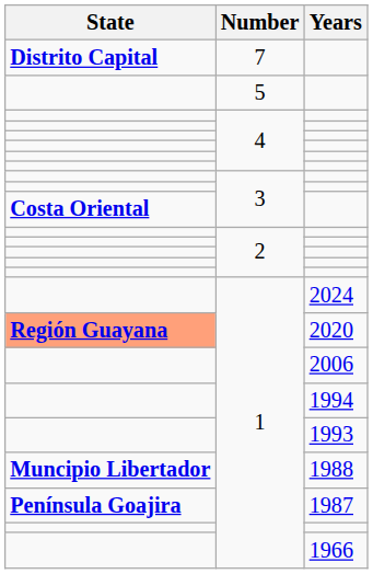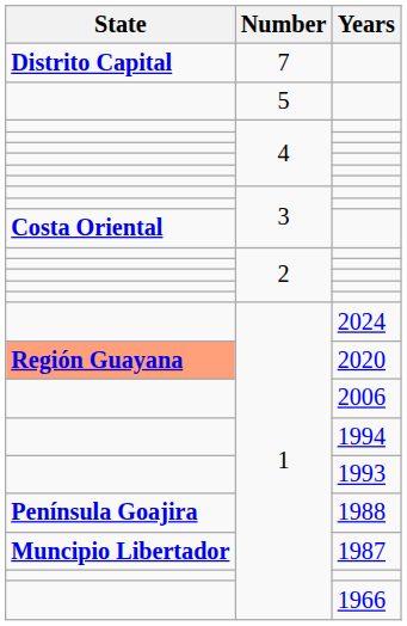 <table class="wikitable sortable">
 <tr>
 <th>State</th>
 <th>Number</th>
 <th>Years</th>
 </tr>
 <tr>
 <td><strong> <a href='#'>Distrito Capital</a></strong></td>
 <td style="text-align:center;">7</td>
 <td></td>
 </tr>
 <tr>
 <td><strong></strong></td>
 <td style="text-align:center;">5</td>
 <td></td>
 </tr>
 <tr>
 <td><strong></strong></td>
 <td rowspan="6" style="text-align:center;">4</td>
 <td></td>
 </tr>
 <tr>
 <td><strong></strong></td>
 <td></td>
 </tr>
 <tr>
 <td><strong></strong></td>
 <td></td>
 </tr>
 <tr>
 <td><strong></strong></td>
 <td></td>
 </tr>
 <tr>
 <td><strong></strong></td>
 <td></td>
 </tr>
 <tr>
 <td><strong></strong></td>
 <td></td>
 </tr>
 <tr>
 <td><strong></strong></td>
 <td rowspan="3" style="text-align:center;">3</td>
 <td></td>
 </tr>
 <tr>
 <td><strong></strong></td>
 <td></td>
 </tr>
 <tr>
 <td><strong> <a href='#'>Costa Oriental</a></strong></td>
 <td></td>
 </tr>
 <tr>
 <td><strong></strong></td>
 <td rowspan="5" style="text-align:center;">2</td>
 <td></td>
 </tr>
 <tr>
 <td><strong></strong></td>
 <td></td>
 </tr>
 <tr>
 <td><strong></strong></td>
 <td></td>
 </tr>
 <tr>
 <td><strong></strong></td>
 <td></td>
 </tr>
 <tr>
 <td><strong></strong></td>
 <td></td>
 </tr>
 <tr>
 <td><strong></strong></td>
 <td rowspan="9" style="text-align:center;">1</td>
 <td><a href='#'>2024</a></td>
 </tr>
 <tr>
 <td style="background: lightsalmon;"><strong> <a href='#'>Región Guayana</a></strong></td>
 <td><a href='#'>2020</a></td>
 </tr>
 <tr>
 <td><strong></strong></td>
 <td><a href='#'>2006</a></td>
 </tr>
 <tr>
 <td><strong></strong></td>
 <td><a href='#'>1994</a></td>
 </tr>
 <tr>
 <td><strong></strong></td>
 <td><a href='#'>1993</a></td>
 </tr>
 <tr>
-<td><strong> <a href='#'>Muncipio Libertador</a></strong></td>
+<td><strong> <a href='#'>Península Goajira</a></strong></td>
 <td><a href='#'>1988</a></td>
 </tr>
 <tr>
-<td><strong> <a href='#'>Península Goajira</a></strong></td>
+<td><strong> <a href='#'>Muncipio Libertador</a></strong></td>
 <td><a href='#'>1987</a></td>
 </tr>
 <tr>
 <td><strong></strong></td>
 <td></td>
 </tr>
 <tr>
 <td><strong></strong></td>
 <td><a href='#'>1966</a></td>
 </tr>
 </table>
